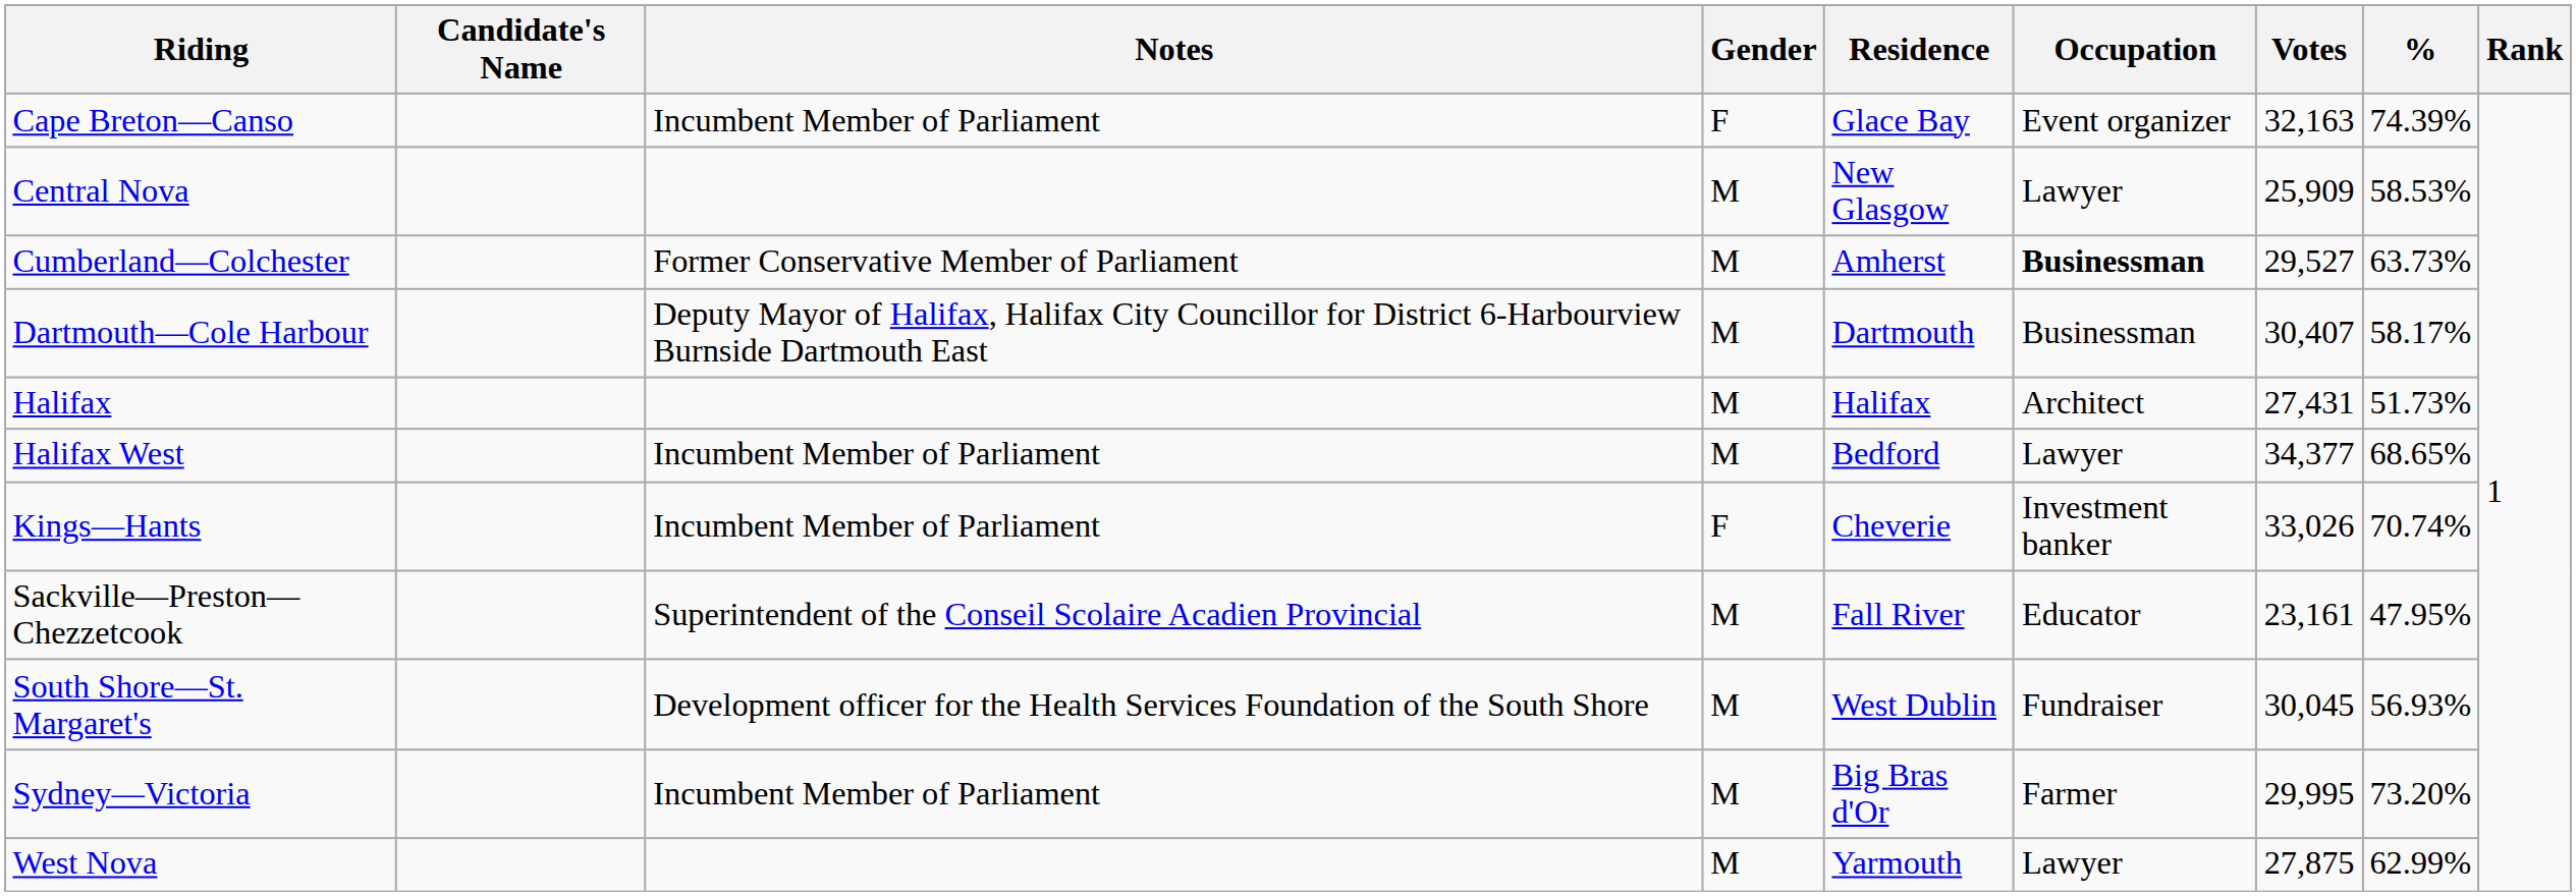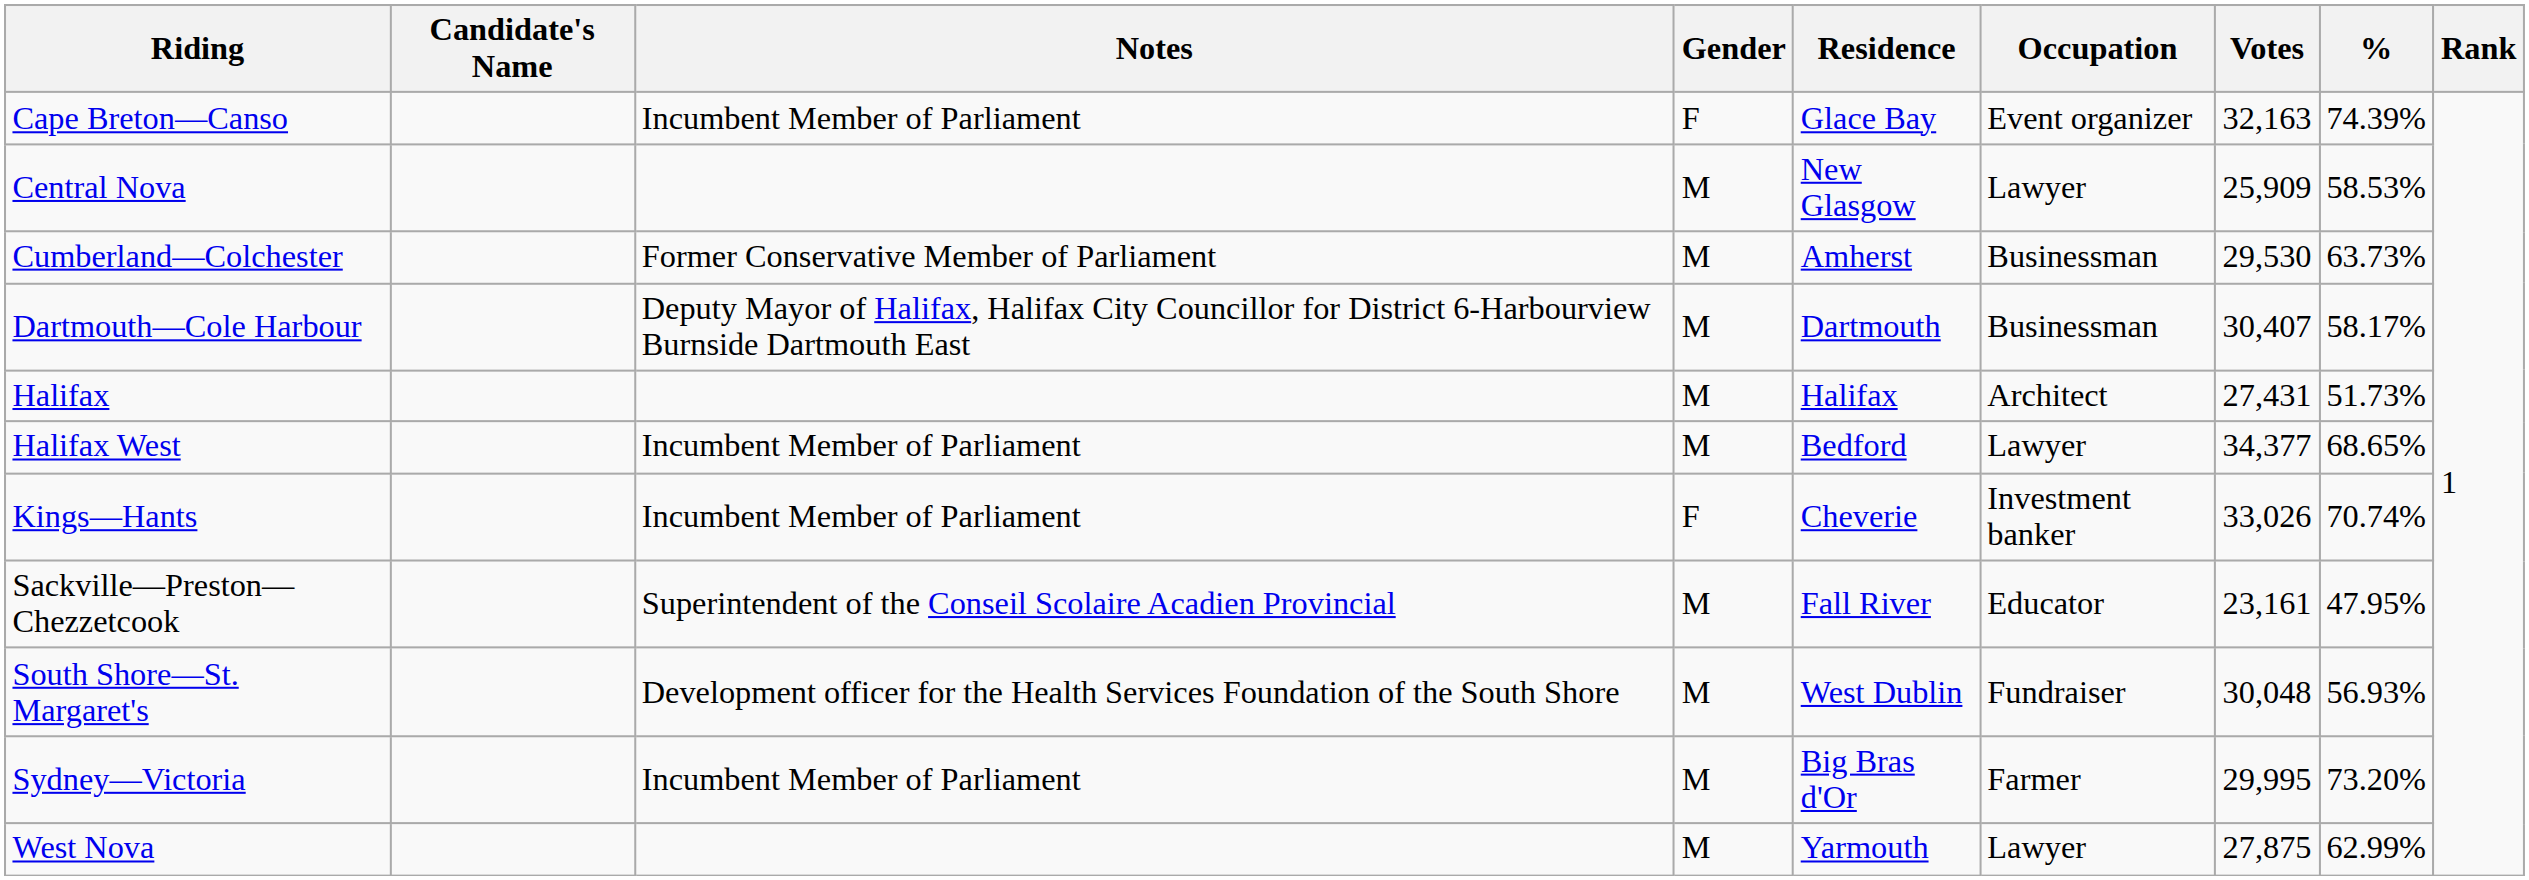 <table class="wikitable sortable">
 <tr>
 <th>Riding</th>
 <th>Candidate's Name</th>
 <th>Notes</th>
 <th>Gender</th>
 <th>Residence</th>
 <th>Occupation</th>
 <th>Votes</th>
 <th>%</th>
 <th>Rank</th>
 </tr>
 <tr>
 <td><a href='#'>Cape Breton—Canso</a></td>
 <td></td>
 <td>Incumbent Member of Parliament</td>
 <td>F</td>
 <td><a href='#'>Glace Bay</a></td>
 <td>Event organizer</td>
 <td>32,163</td>
 <td>74.39%</td>
 <td rowspan=11>1</td>
 </tr>
 <tr>
 <td><a href='#'>Central Nova</a></td>
 <td></td>
 <td></td>
 <td>M</td>
 <td><a href='#'>New Glasgow</a></td>
 <td>Lawyer</td>
 <td>25,909</td>
 <td>58.53%</td>
 </tr>
 <tr>
 <td><a href='#'>Cumberland—Colchester</a></td>
 <td></td>
 <td>Former Conservative Member of Parliament</td>
 <td>M</td>
 <td><a href='#'>Amherst</a></td>
-<td><strong>Businessman</strong></td>
-<td>29,527</td>
+<td>Businessman</td>
+<td>29,530</td>
 <td>63.73%</td>
 </tr>
 <tr>
 <td><a href='#'>Dartmouth—Cole Harbour</a></td>
 <td></td>
 <td>Deputy Mayor of <a href='#'>Halifax</a>, Halifax City Councillor for District 6-Harbourview Burnside Dartmouth East</td>
 <td>M</td>
 <td><a href='#'>Dartmouth</a></td>
 <td>Businessman</td>
 <td>30,407</td>
 <td>58.17%</td>
 </tr>
 <tr>
 <td><a href='#'>Halifax</a></td>
 <td></td>
 <td></td>
 <td>M</td>
 <td><a href='#'>Halifax</a></td>
 <td>Architect</td>
 <td>27,431</td>
 <td>51.73%</td>
 </tr>
 <tr>
 <td><a href='#'>Halifax West</a></td>
 <td></td>
 <td>Incumbent Member of Parliament</td>
 <td>M</td>
 <td><a href='#'>Bedford</a></td>
 <td>Lawyer</td>
 <td>34,377</td>
 <td>68.65%</td>
 </tr>
 <tr>
 <td><a href='#'>Kings—Hants</a></td>
 <td></td>
 <td>Incumbent Member of Parliament</td>
 <td>F</td>
 <td><a href='#'>Cheverie</a></td>
 <td>Investment banker</td>
 <td>33,026</td>
 <td>70.74%</td>
 </tr>
 <tr>
 <td>Sackville—Preston—Chezzetcook</td>
 <td></td>
 <td>Superintendent of the <a href='#'>Conseil Scolaire Acadien Provincial</a></td>
 <td>M</td>
 <td><a href='#'>Fall River</a></td>
 <td>Educator</td>
 <td>23,161</td>
 <td>47.95%</td>
 </tr>
 <tr>
 <td><a href='#'>South Shore—St. Margaret's</a></td>
 <td></td>
 <td>Development officer for the Health Services Foundation of the South Shore</td>
 <td>M</td>
 <td><a href='#'>West Dublin</a></td>
 <td>Fundraiser</td>
-<td>30,045</td>
+<td>30,048</td>
 <td>56.93%</td>
 </tr>
 <tr>
 <td><a href='#'>Sydney—Victoria</a></td>
 <td></td>
 <td>Incumbent Member of Parliament</td>
 <td>M</td>
 <td><a href='#'>Big Bras d'Or</a></td>
 <td>Farmer</td>
 <td>29,995</td>
 <td>73.20%</td>
 </tr>
 <tr>
 <td><a href='#'>West Nova</a></td>
 <td></td>
 <td></td>
 <td>M</td>
 <td><a href='#'>Yarmouth</a></td>
 <td>Lawyer</td>
 <td>27,875</td>
 <td>62.99%</td>
 </tr>
 </table>
